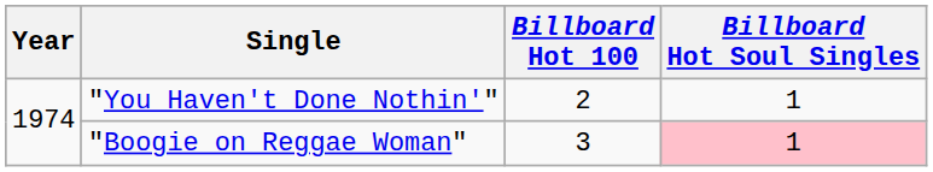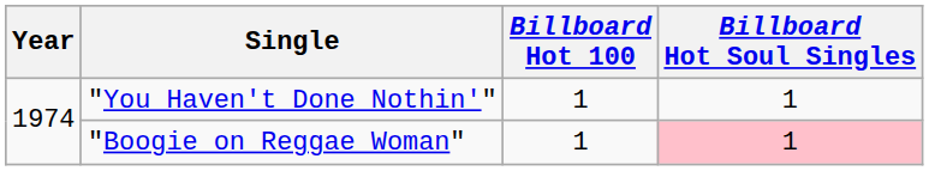 <table class="wikitable">
 <tr>
 <th>Year</th>
 <th>Single</th>
 <th><a href='#'><em>Billboard</em><br>Hot 100</a></th>
 <th><a href='#'><em>Billboard</em><br>Hot Soul Singles</a></th>
 </tr>
 <tr>
 <td rowspan=2>1974</td>
 <td>"<a href='#'>You Haven't Done Nothin'</a>"</td>
-<td style="text-align:center;">2</td>
+<td style="text-align:center;">1</td>
 <td style="text-align:center;">1</td>
 </tr>
 <tr>
 <td>"<a href='#'>Boogie on Reggae Woman</a>"</td>
-<td style="text-align:center;">3</td>
+<td style="text-align:center;">1</td>
 <td style="background: pink; text-align:center;">1</td>
 </tr>
 </table>
